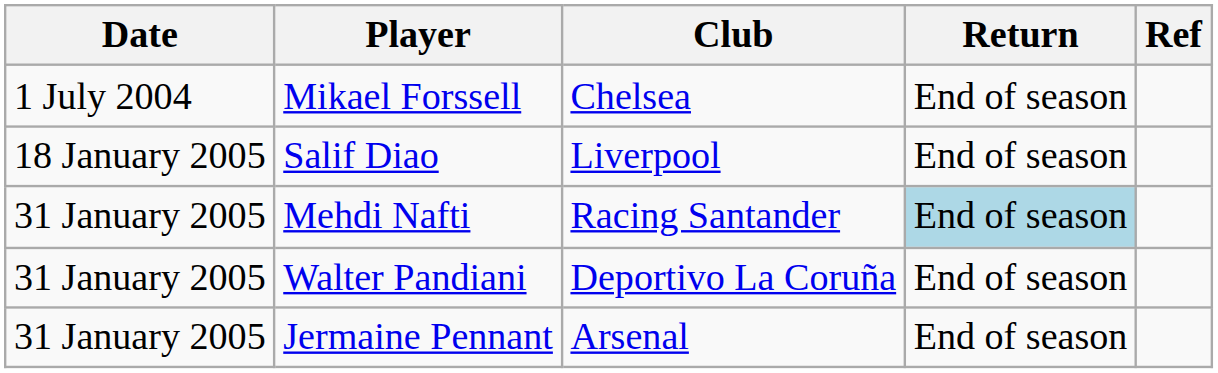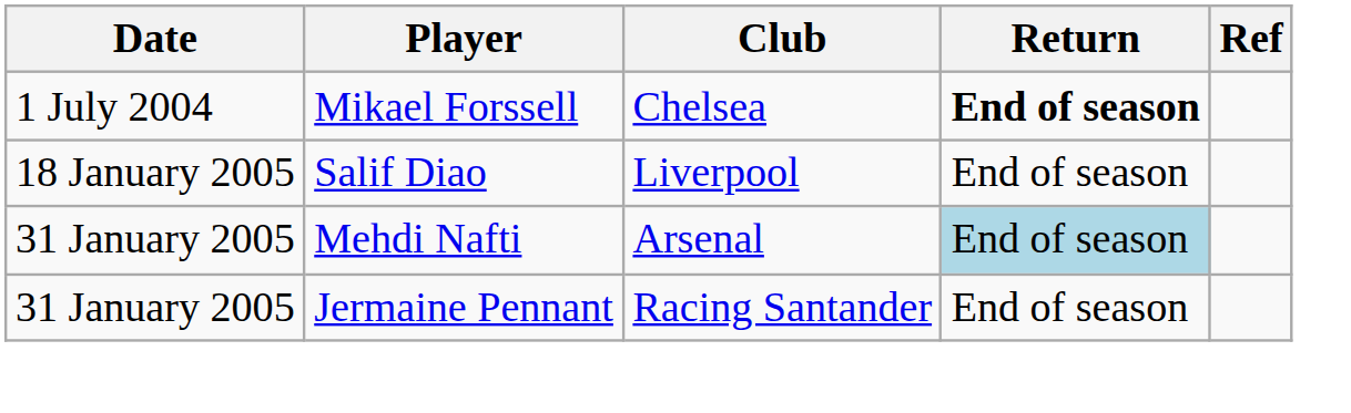 <table class="wikitable" style="text-align: left">
 <tr>
 <th>Date</th>
 <th>Player</th>
 <th>Club</th>
 <th>Return</th>
 <th>Ref</th>
 </tr>
 <tr>
 <td>1 July 2004</td>
 <td><a href='#'>Mikael Forssell</a></td>
 <td><a href='#'>Chelsea</a></td>
-<td>End of season</td>
+<td><strong>End of season</strong></td>
 <td style="text-align: center"></td>
 </tr>
 <tr>
 <td>18 January 2005</td>
 <td><a href='#'>Salif Diao</a></td>
 <td><a href='#'>Liverpool</a></td>
 <td>End of season</td>
 <td style="text-align: center"></td>
 </tr>
 <tr>
 <td>31 January 2005</td>
 <td><a href='#'>Mehdi Nafti</a></td>
-<td><a href='#'>Racing Santander</a></td>
+<td><a href='#'>Arsenal</a></td>
 <td style="background: lightblue;">End of season</td>
 <td style="text-align: center"></td>
 </tr>
 <tr>
 <td>31 January 2005</td>
-<td><a href='#'>Walter Pandiani</a></td>
-<td><a href='#'>Deportivo La Coruña</a></td>
-<td>End of season</td>
-<td style="text-align: center"></td>
-</tr>
-<tr>
-<td>31 January 2005</td>
 <td><a href='#'>Jermaine Pennant</a></td>
-<td><a href='#'>Arsenal</a></td>
+<td><a href='#'>Racing Santander</a></td>
 <td>End of season</td>
 <td style="text-align: center"></td>
 </tr>
 </table>
